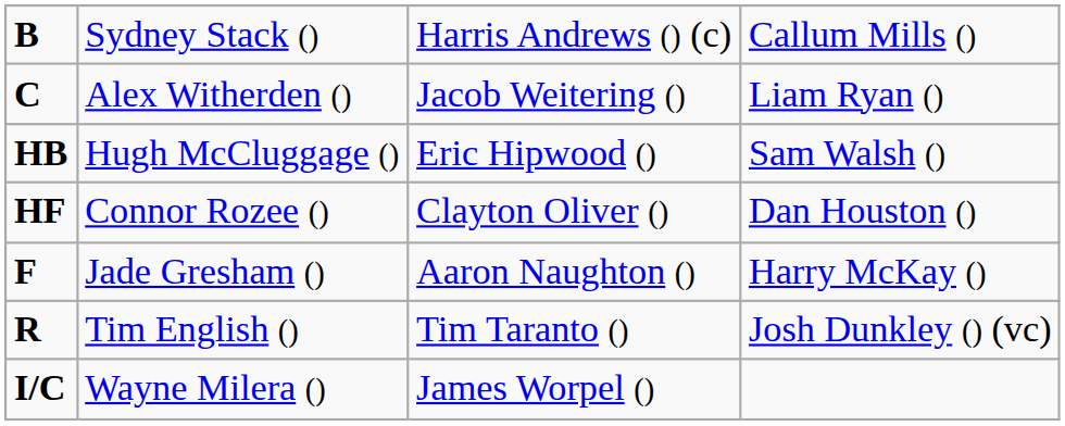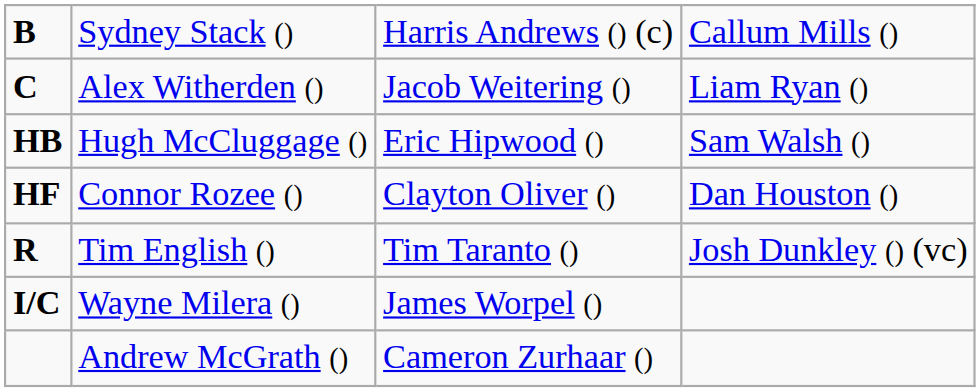 <table class="wikitable">
 <tr>
 <td><strong>B</strong></td>
 <td><a href='#'>Sydney Stack</a> <small>()</small></td>
 <td><a href='#'>Harris Andrews</a> <small>()</small> (c)</td>
 <td><a href='#'>Callum Mills</a> <small>()</small></td>
 </tr>
 <tr>
 <td><strong>C</strong></td>
 <td><a href='#'>Alex Witherden</a> <small>()</small></td>
 <td><a href='#'>Jacob Weitering</a> <small>()</small></td>
 <td><a href='#'>Liam Ryan</a> <small>()</small></td>
 </tr>
 <tr>
 <td><strong>HB</strong></td>
 <td><a href='#'>Hugh McCluggage</a> <small>()</small></td>
 <td><a href='#'>Eric Hipwood</a> <small>()</small></td>
 <td><a href='#'>Sam Walsh</a> <small>()</small></td>
 </tr>
 <tr>
 <td><strong>HF</strong></td>
 <td><a href='#'>Connor Rozee</a> <small>()</small></td>
 <td><a href='#'>Clayton Oliver</a> <small>()</small></td>
 <td><a href='#'>Dan Houston</a> <small>()</small></td>
 </tr>
 <tr>
-<td><strong>F</strong></td>
-<td><a href='#'>Jade Gresham</a> <small>()</small></td>
-<td><a href='#'>Aaron Naughton</a> <small>()</small></td>
-<td><a href='#'>Harry McKay</a>  <small>()</small></td>
-</tr>
-<tr>
 <td><strong>R</strong></td>
 <td><a href='#'>Tim English</a> <small>()</small></td>
 <td><a href='#'>Tim Taranto</a> <small>()</small></td>
 <td><a href='#'>Josh Dunkley</a> <small>()</small> (vc)</td>
 </tr>
 <tr>
 <td><strong>I/C</strong></td>
 <td><a href='#'>Wayne Milera</a> <small>()</small></td>
 <td><a href='#'>James Worpel</a> <small>()</small></td>
 <td></td>
 </tr>
+<tr>
+<td></td>
+<td><a href='#'>Andrew McGrath</a> <small>()</small></td>
+<td><a href='#'>Cameron Zurhaar</a> <small>()</small></td>
+<td></td>
+</tr>
 </table>
